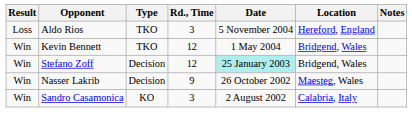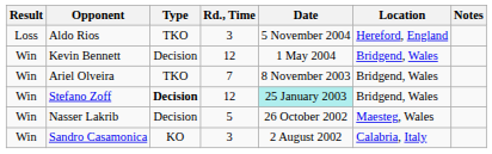 <table class=wikitable style="margin:0.5em auto; font-size:85%;">
 <tr>
 <th>Result</th>
 <th>Opponent</th>
 <th>Type</th>
 <th>Rd., Time</th>
 <th>Date</th>
 <th>Location</th>
 <th>Notes</th>
 </tr>
 <tr align=center>
 <td>Loss</td>
 <td align=left> Aldo Rios</td>
 <td>TKO</td>
 <td>3  </td>
 <td>5 November 2004</td>
 <td align=left> <a href='#'>Hereford</a>, <a href='#'>England</a></td>
 <td align=left></td>
 </tr>
 <tr align=center>
 <td>Win</td>
 <td align=left> Kevin Bennett</td>
-<td>TKO</td>
+<td>Decision </td>
 <td>12</td>
 <td>1 May 2004</td>
 <td align=left> <a href='#'>Bridgend</a>, <a href='#'>Wales</a></td>
 <td align=left></td>
 </tr>
 <tr align=center>
 <td>Win</td>
+<td align=left> Ariel Olveira</td>
+<td>TKO</td>
+<td>7  </td>
+<td>8 November 2003</td>
+<td align=left> Bridgend, Wales</td>
+<td align=left></td>
+</tr>
+<tr align=center>
+<td>Win</td>
 <td align=left> <a href='#'>Stefano Zoff</a></td>
-<td>Decision </td>
+<td><strong>Decision </strong></td>
 <td>12</td>
 <td style="background: paleturquoise;">25 January 2003</td>
 <td align=left> Bridgend, Wales</td>
 <td align=left></td>
 </tr>
 <tr align=center>
 <td>Win</td>
 <td align=left> Nasser Lakrib</td>
 <td>Decision </td>
-<td>9 </td>
+<td>5 </td>
 <td>26 October 2002</td>
 <td align=left> <a href='#'>Maesteg</a>, Wales</td>
 <td align=left></td>
 </tr>
 <tr align=center>
 <td>Win</td>
 <td align=left> <a href='#'>Sandro Casamonica</a></td>
 <td>KO</td>
 <td>3 </td>
 <td>2 August 2002</td>
 <td align=left> <a href='#'>Calabria</a>, <a href='#'>Italy</a></td>
 <td align=left></td>
 </tr>
 </table>
